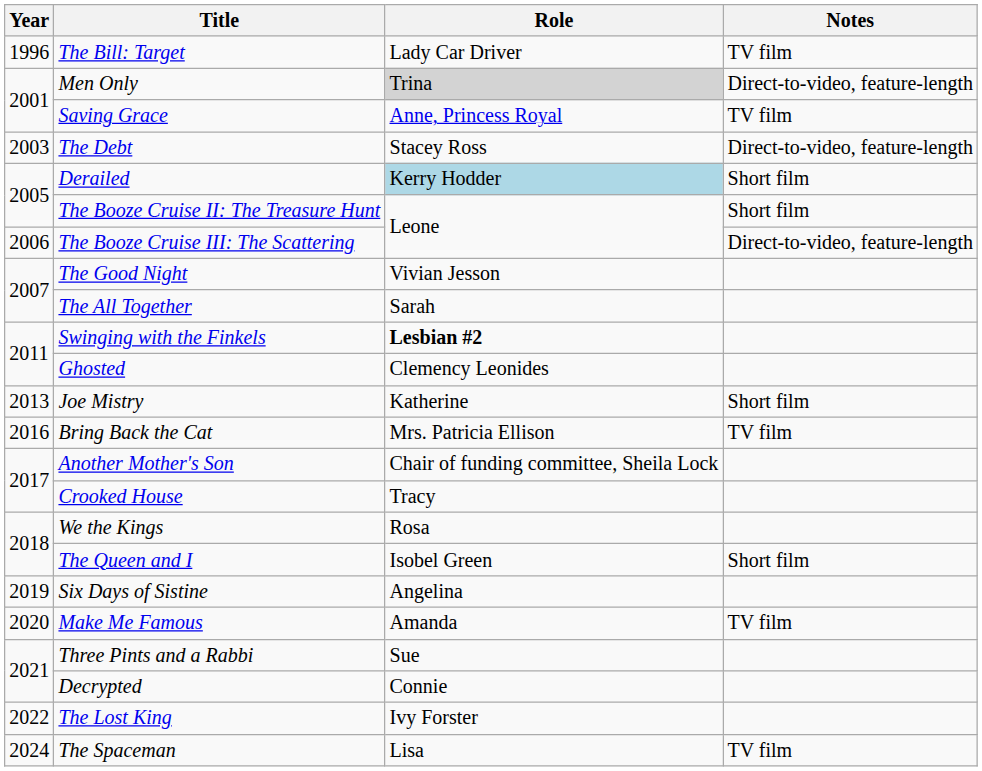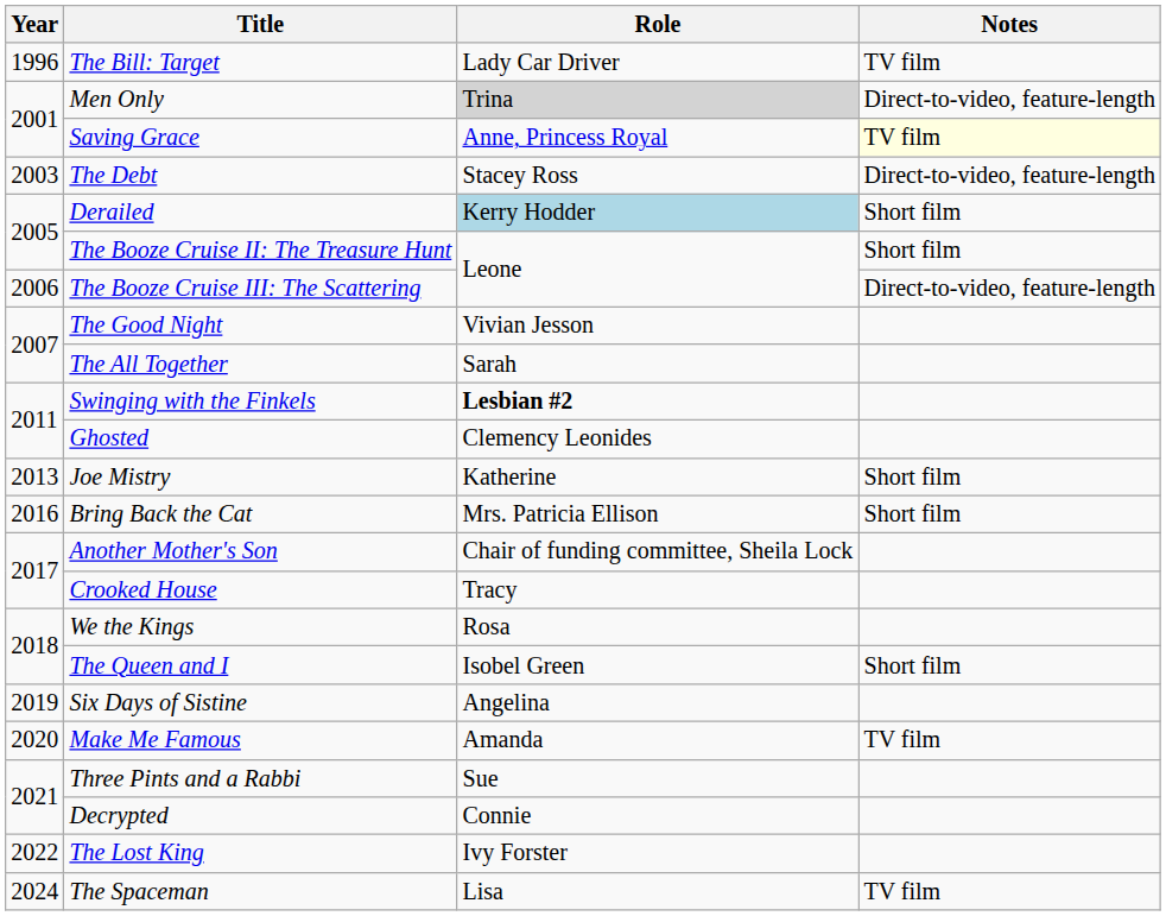 <table class="wikitable sortable">
 <tr>
 <th>Year</th>
 <th>Title</th>
 <th>Role</th>
 <th class="unsortable">Notes</th>
 </tr>
 <tr>
 <td>1996</td>
 <td><em><a href='#'>The Bill: Target</a></em></td>
 <td>Lady Car Driver</td>
 <td>TV film</td>
 </tr>
 <tr>
 <td rowspan="2">2001</td>
 <td><em>Men Only</em></td>
 <td style="background: lightgrey;">Trina</td>
 <td>Direct-to-video, feature-length</td>
 </tr>
 <tr>
 <td><em><a href='#'>Saving Grace</a></em></td>
 <td><a href='#'>Anne, Princess Royal</a></td>
-<td>TV film</td>
+<td style="background: lightyellow;">TV film</td>
 </tr>
 <tr>
 <td>2003</td>
 <td><em><a href='#'>The Debt</a></em></td>
 <td>Stacey Ross</td>
 <td>Direct-to-video, feature-length</td>
 </tr>
 <tr>
 <td rowspan="2">2005</td>
 <td><em><a href='#'>Derailed</a></em></td>
 <td style="background: lightblue;">Kerry Hodder</td>
 <td>Short film</td>
 </tr>
 <tr>
 <td><em><a href='#'>The Booze Cruise II: The Treasure Hunt</a></em></td>
 <td rowspan="2">Leone</td>
 <td>Short film</td>
 </tr>
 <tr>
 <td>2006</td>
 <td><em><a href='#'>The Booze Cruise III: The Scattering</a></em></td>
 <td>Direct-to-video, feature-length</td>
 </tr>
 <tr>
 <td rowspan="2">2007</td>
 <td><em><a href='#'>The Good Night</a></em></td>
 <td>Vivian Jesson</td>
 <td></td>
 </tr>
 <tr>
 <td><em><a href='#'>The All Together</a></em></td>
 <td>Sarah</td>
 <td></td>
 </tr>
 <tr>
 <td rowspan="2">2011</td>
 <td><em><a href='#'>Swinging with the Finkels</a></em></td>
 <td><strong>Lesbian #2</strong></td>
 <td></td>
 </tr>
 <tr>
 <td><em><a href='#'>Ghosted</a></em></td>
 <td>Clemency Leonides</td>
 <td></td>
 </tr>
 <tr>
 <td>2013</td>
 <td><em>Joe Mistry</em></td>
 <td>Katherine</td>
 <td>Short film</td>
 </tr>
 <tr>
 <td>2016</td>
 <td><em>Bring Back the Cat</em></td>
 <td>Mrs. Patricia Ellison</td>
-<td>TV film</td>
+<td>Short film</td>
 </tr>
 <tr>
 <td rowspan="2">2017</td>
 <td><em><a href='#'>Another Mother's Son</a></em></td>
 <td>Chair of funding committee, Sheila Lock</td>
 <td></td>
 </tr>
 <tr>
 <td><em><a href='#'>Crooked House</a></em></td>
 <td>Tracy</td>
 <td></td>
 </tr>
 <tr>
 <td rowspan="2">2018</td>
 <td><em>We the Kings</em></td>
 <td>Rosa</td>
 <td></td>
 </tr>
 <tr>
 <td><em><a href='#'>The Queen and I</a></em></td>
 <td>Isobel Green</td>
 <td>Short film</td>
 </tr>
 <tr>
 <td>2019</td>
 <td><em>Six Days of Sistine</em></td>
 <td>Angelina</td>
 <td></td>
 </tr>
 <tr>
 <td>2020</td>
 <td><em><a href='#'>Make Me Famous</a></em></td>
 <td>Amanda</td>
 <td>TV film</td>
 </tr>
 <tr>
 <td rowspan="2">2021</td>
 <td><em>Three Pints and a Rabbi</em></td>
 <td>Sue</td>
 <td></td>
 </tr>
 <tr>
 <td><em>Decrypted</em></td>
 <td>Connie</td>
 <td></td>
 </tr>
 <tr>
 <td>2022</td>
 <td><em><a href='#'>The Lost King</a></em></td>
 <td>Ivy Forster</td>
 <td></td>
 </tr>
 <tr>
 <td>2024</td>
 <td><em>The Spaceman</em></td>
 <td>Lisa</td>
 <td>TV film</td>
 </tr>
 </table>
